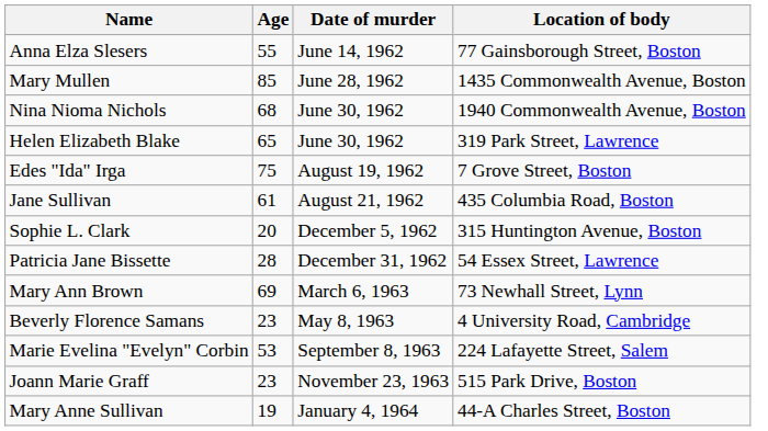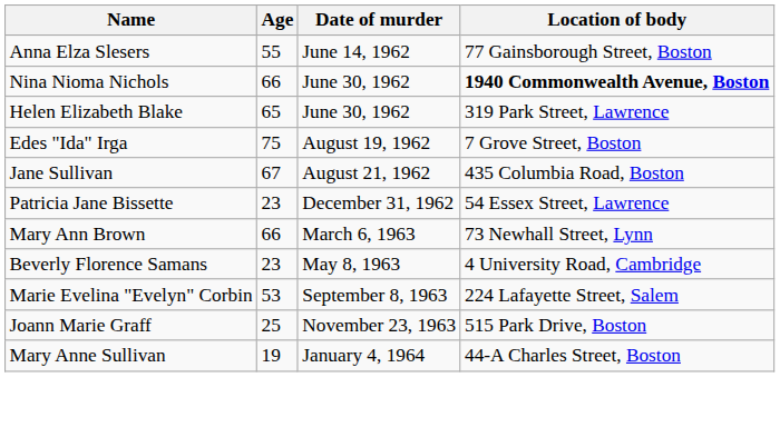 <table class="wikitable sortable">
 <tr>
 <th>Name</th>
 <th>Age</th>
 <th>Date of murder</th>
 <th>Location of body</th>
 </tr>
 <tr>
 <td>Anna Elza Slesers</td>
 <td>55</td>
 <td>June 14, 1962</td>
 <td>77 Gainsborough Street, <a href='#'>Boston</a></td>
 </tr>
 <tr>
-<td>Mary Mullen</td>
-<td>85</td>
-<td>June 28, 1962</td>
-<td>1435 Commonwealth Avenue, Boston</td>
-</tr>
-<tr>
 <td>Nina Nioma Nichols</td>
-<td>68</td>
+<td>66</td>
 <td>June 30, 1962</td>
-<td>1940 Commonwealth Avenue, <a href='#'>Boston</a></td>
+<td><strong>1940 Commonwealth Avenue, <a href='#'>Boston</a></strong></td>
 </tr>
 <tr>
 <td>Helen Elizabeth Blake</td>
 <td>65</td>
 <td>June 30, 1962</td>
 <td>319 Park Street, <a href='#'>Lawrence</a></td>
 </tr>
 <tr>
 <td>Edes "Ida" Irga</td>
 <td>75</td>
 <td>August 19, 1962</td>
 <td>7 Grove Street, <a href='#'>Boston</a></td>
 </tr>
 <tr>
 <td>Jane Sullivan</td>
-<td>61</td>
+<td>67</td>
 <td>August 21, 1962</td>
 <td>435 Columbia Road, <a href='#'>Boston</a></td>
 </tr>
 <tr>
-<td>Sophie L. Clark</td>
-<td>20</td>
-<td>December 5, 1962</td>
-<td>315 Huntington Avenue, <a href='#'>Boston</a></td>
-</tr>
-<tr>
 <td>Patricia Jane Bissette</td>
-<td>28</td>
+<td>23</td>
 <td>December 31, 1962</td>
 <td>54 Essex Street, <a href='#'>Lawrence</a></td>
 </tr>
 <tr>
 <td>Mary Ann Brown</td>
-<td>69</td>
+<td>66</td>
 <td>March 6, 1963</td>
 <td>73 Newhall Street, <a href='#'>Lynn</a></td>
 </tr>
 <tr>
 <td>Beverly Florence Samans</td>
 <td>23</td>
 <td>May 8, 1963</td>
 <td>4 University Road, <a href='#'>Cambridge</a></td>
 </tr>
 <tr>
 <td>Marie Evelina "Evelyn" Corbin</td>
 <td>53</td>
 <td>September 8, 1963</td>
 <td>224 Lafayette Street, <a href='#'>Salem</a></td>
 </tr>
 <tr>
 <td>Joann Marie Graff</td>
-<td>23</td>
+<td>25</td>
 <td>November 23, 1963</td>
 <td>515 Park Drive, <a href='#'>Boston</a></td>
 </tr>
 <tr>
 <td>Mary Anne Sullivan</td>
 <td>19</td>
 <td>January 4, 1964</td>
 <td>44-A Charles Street, <a href='#'>Boston</a></td>
 </tr>
 </table>
